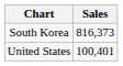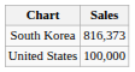 <table class="wikitable plainrowheaders" style="text-align:center;">
 <tr>
 <th>Chart</th>
 <th>Sales</th>
 </tr>
 <tr>
 <td>South Korea</td>
 <td>816,373</td>
 </tr>
 <tr>
 <td>United States</td>
-<td>100,401</td>
+<td>100,000</td>
 </tr>
 </table>
